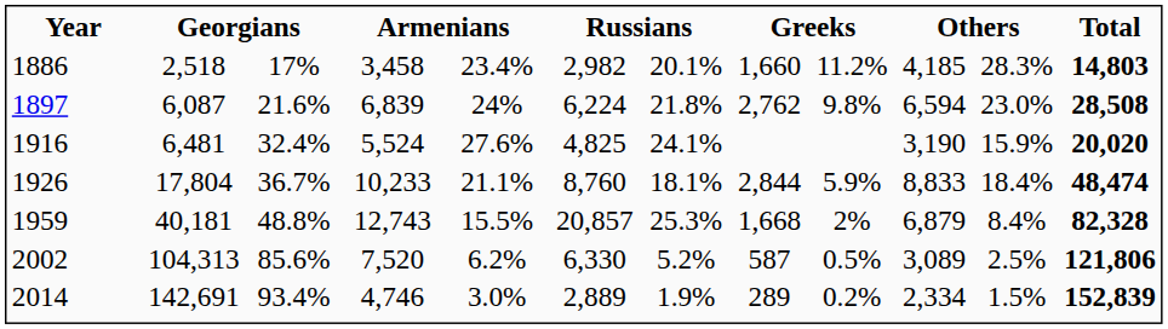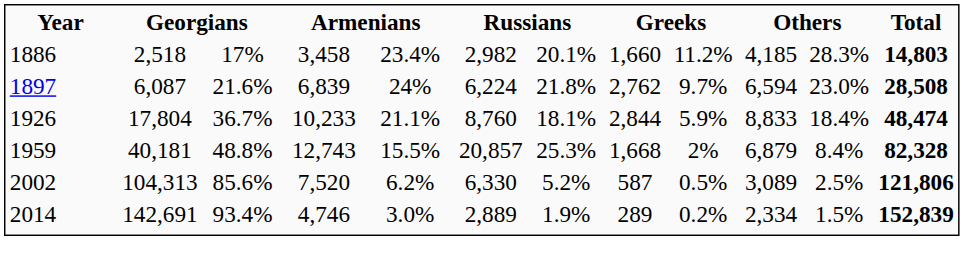 <table style="text-align:center; border:1px solid black; background:#fafafa">
 <tr>
 <th scope="col" style="width:70px;">Year</th>
 <th scope="col" colspan=2 style="width:110px;">Georgians</th>
 <th scope="col" colspan=2 style="width:115px;">Armenians</th>
 <th scope="col" colspan=2 style="width:100px;">Russians</th>
 <th scope="col" colspan=2 style="width:90px;">Greeks</th>
 <th scope="col" colspan=2 style="width:90px;">Others</th>
 <th scope="col" style="width:70">Total</th>
 </tr>
 <tr>
 <td style="text-align:left;">1886</td>
 <td>2,518</td>
 <td>17%</td>
 <td>3,458</td>
 <td>23.4%</td>
 <td>2,982</td>
 <td>20.1%</td>
 <td>1,660</td>
 <td>11.2%</td>
 <td>4,185</td>
 <td>28.3%</td>
 <td><strong>14,803</strong></td>
 </tr>
 <tr>
 <td style="text-align:left;"><a href='#'>1897</a></td>
 <td>6,087</td>
 <td>21.6%</td>
 <td>6,839</td>
 <td>24%</td>
 <td>6,224</td>
 <td>21.8%</td>
 <td>2,762</td>
-<td>9.8%</td>
+<td>9.7%</td>
 <td>6,594</td>
 <td>23.0%</td>
 <td><strong>28,508</strong></td>
-</tr>
-<tr>
-<td style="text-align:left;">1916</td>
-<td>6,481</td>
-<td>32.4%</td>
-<td>5,524</td>
-<td>27.6%</td>
-<td>4,825</td>
-<td>24.1%</td>
-<td></td>
-<td></td>
-<td>3,190</td>
-<td>15.9%</td>
-<td><strong>20,020</strong></td>
 </tr>
 <tr>
 <td style="text-align:left;">1926</td>
 <td>17,804</td>
 <td>36.7%</td>
 <td>10,233</td>
 <td>21.1%</td>
 <td>8,760</td>
 <td>18.1%</td>
 <td>2,844</td>
 <td>5.9%</td>
 <td>8,833</td>
 <td>18.4%</td>
 <td><strong>48,474</strong></td>
 </tr>
 <tr>
 <td style="text-align:left;">1959</td>
 <td>40,181</td>
 <td>48.8%</td>
 <td>12,743</td>
 <td>15.5%</td>
 <td>20,857</td>
 <td>25.3%</td>
 <td>1,668</td>
 <td>2%</td>
 <td>6,879</td>
 <td>8.4%</td>
 <td><strong>82,328</strong></td>
 </tr>
 <tr>
 <td style="text-align:left;">2002</td>
 <td>104,313</td>
 <td>85.6%</td>
 <td>7,520</td>
 <td>6.2%</td>
 <td>6,330</td>
 <td>5.2%</td>
 <td>587</td>
 <td>0.5%</td>
 <td>3,089</td>
 <td>2.5%</td>
 <td><strong>121,806</strong></td>
 </tr>
 <tr>
 <td style="text-align:left;">2014</td>
 <td>142,691</td>
 <td>93.4%</td>
 <td>4,746</td>
 <td>3.0%</td>
 <td>2,889</td>
 <td>1.9%</td>
 <td>289</td>
 <td>0.2%</td>
 <td>2,334</td>
 <td>1.5%</td>
 <td><strong>152,839</strong></td>
 </tr>
 <tr>
 </tr>
 </table>
